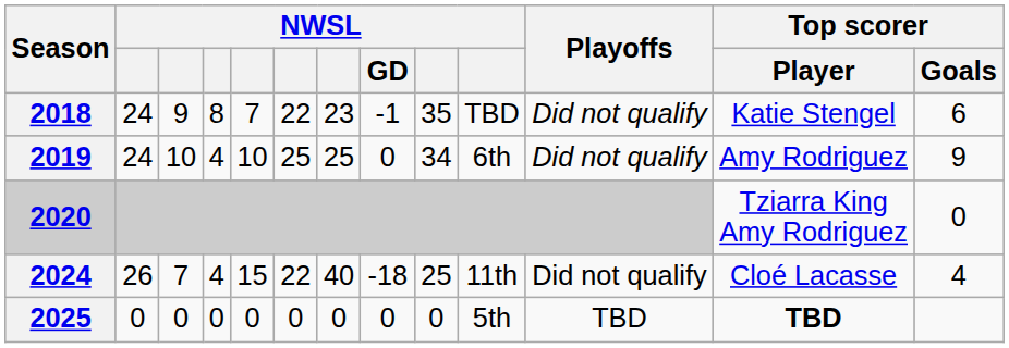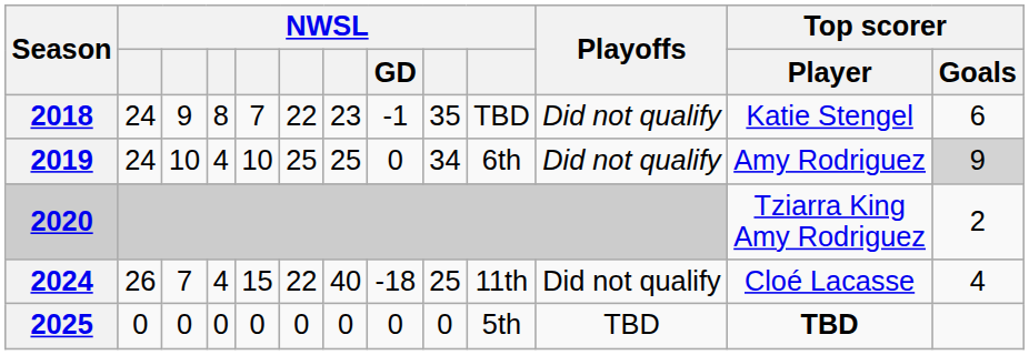 <table class="wikitable sortable" style="text-align: center">
 <tr>
 <th rowspan=2 scope="col">Season</th>
 <th colspan="9" class="unsortable" scope="colgroup"><a href='#'>NWSL</a></th>
 <th rowspan=2 class="unsortable" scope="col">Playoffs</th>
 <th colspan=3 class="unsortable" scope="colgroup">Top scorer</th>
 </tr>
 <tr>
 <th scope="col"></th>
 <th scope="col"></th>
 <th scope="col"></th>
 <th scope="col"></th>
 <th scope="col"></th>
 <th scope="col"></th>
 <th>GD</th>
 <th scope="col"></th>
 <th scope="col"></th>
 <th class="unsortable" scope="col">Player</th>
 <th class="unsortable" scope="col">Goals</th>
 </tr>
 <tr>
 <th scope="row"><a href='#'>2018</a></th>
 <td>24</td>
 <td>9</td>
 <td>8</td>
 <td>7</td>
 <td>22</td>
 <td>23</td>
 <td>-1</td>
 <td>35</td>
 <td>TBD</td>
 <td><em>Did not qualify</em></td>
 <td> <a href='#'>Katie Stengel</a></td>
 <td>6</td>
 </tr>
 <tr>
 <th scope="row"><a href='#'>2019</a></th>
 <td>24</td>
 <td>10</td>
 <td>4</td>
 <td>10</td>
 <td>25</td>
 <td>25</td>
 <td>0</td>
 <td>34</td>
 <td>6th</td>
 <td><em>Did not qualify</em></td>
 <td> <a href='#'>Amy Rodriguez</a></td>
-<td>9</td>
+<td style="background: lightgrey;">9</td>
 </tr>
 <tr>
 <th scope="row" style="background:#ccc;"><a href='#'>2020</a></th>
 <td colspan="10" style="background:#ccc;"></td>
 <td> <a href='#'>Tziarra King</a><br> <a href='#'>Amy Rodriguez</a></td>
-<td>0</td>
+<td>2</td>
 </tr>
 <tr>
 <th scope="row"><a href='#'>2024</a></th>
 <td>26</td>
 <td>7</td>
 <td>4</td>
 <td>15</td>
 <td>22</td>
 <td>40</td>
 <td>-18</td>
 <td>25</td>
 <td>11th</td>
 <td>Did not qualify</td>
 <td> <a href='#'>Cloé Lacasse</a></td>
 <td>4</td>
 </tr>
 <tr>
 <th><a href='#'>2025</a></th>
 <td>0</td>
 <td>0</td>
 <td>0</td>
 <td>0</td>
 <td>0</td>
 <td>0</td>
 <td>0</td>
 <td>0</td>
 <td>5th</td>
 <td>TBD</td>
 <td><strong>TBD</strong></td>
 <td></td>
 </tr>
 </table>
